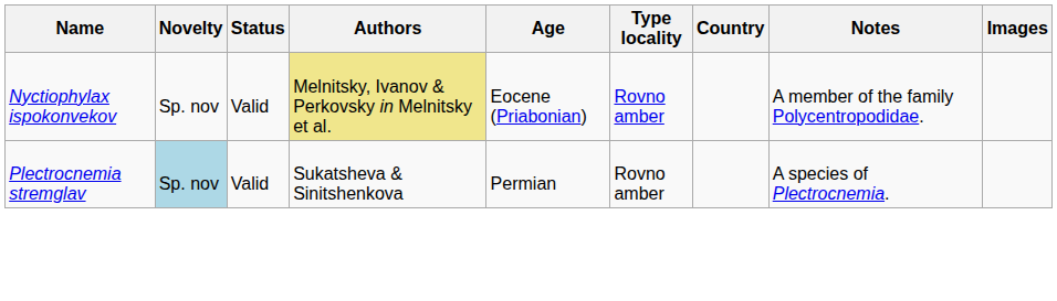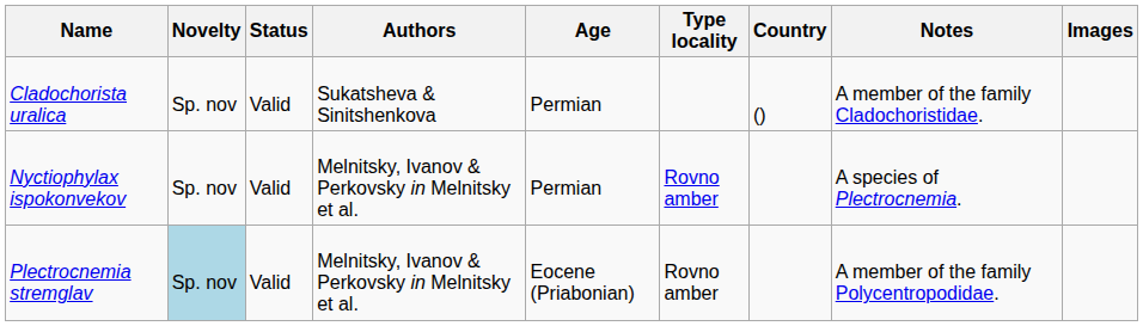 <table class="wikitable sortable" align="center" width="75%">
 <tr>
 <th>Name</th>
 <th>Novelty</th>
 <th>Status</th>
 <th>Authors</th>
 <th>Age</th>
 <th>Type locality</th>
 <th>Country</th>
 <th>Notes</th>
 <th>Images</th>
 </tr>
 <tr>
+<td><br><em><a href='#'>Cladochorista uralica</a></em></td>
+<td><br>Sp. nov</td>
+<td><br>Valid</td>
+<td><br>Sukatsheva & Sinitshenkova</td>
+<td><br>Permian</td>
+<td></td>
+<td><br><br>()</td>
+<td><br>A member of the family <a href='#'>Cladochoristidae</a>.</td>
+<td></td>
+</tr>
+<tr>
 <td><br><em><a href='#'>Nyctiophylax ispokonvekov</a></em></td>
 <td><br>Sp. nov</td>
 <td><br>Valid</td>
-<td style="background: khaki;"><br>Melnitsky, Ivanov & Perkovsky <em>in</em> Melnitsky et al.</td>
-<td><br>Eocene (<a href='#'>Priabonian</a>)</td>
+<td><br>Melnitsky, Ivanov & Perkovsky <em>in</em> Melnitsky et al.</td>
+<td><br>Permian</td>
 <td><br><a href='#'>Rovno amber</a></td>
 <td><br></td>
-<td><br>A member of the family <a href='#'>Polycentropodidae</a>.</td>
+<td><br>A species of <em><a href='#'>Plectrocnemia</a></em>.</td>
 <td></td>
 </tr>
 <tr>
 <td><br><em><a href='#'>Plectrocnemia stremglav</a></em></td>
 <td style="background: lightblue;"><br>Sp. nov</td>
 <td><br>Valid</td>
-<td><br>Sukatsheva & Sinitshenkova</td>
-<td><br>Permian</td>
+<td><br>Melnitsky, Ivanov & Perkovsky <em>in</em> Melnitsky et al.</td>
+<td><br>Eocene (Priabonian)</td>
 <td><br>Rovno amber</td>
 <td><br></td>
-<td><br>A species of <em><a href='#'>Plectrocnemia</a></em>.</td>
+<td><br>A member of the family <a href='#'>Polycentropodidae</a>.</td>
 <td></td>
 </tr>
 <tr>
 </tr>
 </table>
